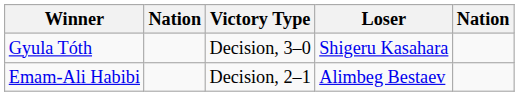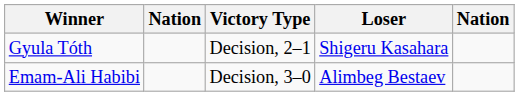 <table class="wikitable sortable" style="text-align:left;">
 <tr>
 <th>Winner</th>
 <th>Nation</th>
 <th>Victory Type</th>
 <th>Loser</th>
 <th>Nation</th>
 </tr>
 <tr>
 <td><a href='#'>Gyula Tóth</a></td>
 <td></td>
-<td>Decision, 3–0</td>
+<td>Decision, 2–1</td>
 <td><a href='#'>Shigeru Kasahara</a></td>
 <td></td>
 </tr>
 <tr>
 <td><a href='#'>Emam-Ali Habibi</a></td>
 <td></td>
-<td>Decision, 2–1</td>
+<td>Decision, 3–0</td>
 <td><a href='#'>Alimbeg Bestaev</a></td>
 <td></td>
 </tr>
 </table>
